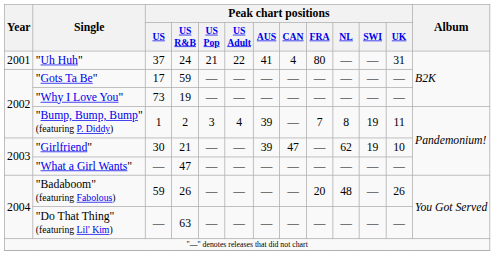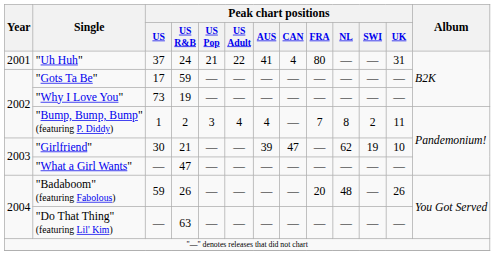 <table class="wikitable" style="text-align:center;">
 <tr>
 <th rowspan="2">Year</th>
 <th rowspan="2">Single</th>
 <th colspan="10">Peak chart positions</th>
 <th rowspan="2">Album</th>
 </tr>
 <tr style="font-size:smaller;">
 <th width="30"><a href='#'>US</a><br></th>
 <th width="30"><a href='#'>US R&B</a><br></th>
 <th width="30"><a href='#'>US Pop</a><br></th>
 <th width="30"><a href='#'>US Adult</a><br></th>
 <th width="30"><a href='#'>AUS</a><br></th>
 <th width="30"><a href='#'>CAN</a><br></th>
 <th width="30"><a href='#'>FRA</a><br></th>
 <th width="30"><a href='#'>NL</a><br></th>
 <th width="30"><a href='#'>SWI</a><br></th>
 <th width="30"><a href='#'>UK</a><br></th>
 </tr>
 <tr>
 <td rowspan="1">2001</td>
 <td align="left">"<a href='#'>Uh Huh</a>"</td>
 <td>37</td>
 <td>24</td>
 <td>21</td>
 <td>22</td>
 <td>41</td>
 <td>4</td>
 <td>80</td>
 <td>—</td>
 <td>—</td>
 <td>31</td>
 <td align="left" rowspan="3"><em>B2K</em></td>
 </tr>
 <tr>
 <td rowspan="3">2002</td>
 <td align="left">"<a href='#'>Gots Ta Be</a>"</td>
 <td>17</td>
 <td>59</td>
 <td>—</td>
 <td>—</td>
 <td>—</td>
 <td>—</td>
 <td>—</td>
 <td>—</td>
 <td>—</td>
 <td>—</td>
 </tr>
 <tr>
 <td align="left">"<a href='#'>Why I Love You</a>"</td>
 <td>73</td>
 <td>19</td>
 <td>—</td>
 <td>—</td>
 <td>—</td>
 <td>—</td>
 <td>—</td>
 <td>—</td>
 <td>—</td>
 <td>—</td>
 </tr>
 <tr>
 <td align="left">"<a href='#'>Bump, Bump, Bump</a>"<br><small>(featuring <a href='#'>P. Diddy</a>)</small></td>
 <td>1</td>
 <td>2</td>
 <td>3</td>
 <td>4</td>
-<td>39</td>
+<td>4</td>
 <td>—</td>
 <td>7</td>
 <td>8</td>
-<td>19</td>
+<td>2</td>
 <td>11</td>
 <td align="left" rowspan="3"><em>Pandemonium!</em></td>
 </tr>
 <tr>
 <td rowspan="2">2003</td>
 <td align="left">"<a href='#'>Girlfriend</a>"</td>
 <td>30</td>
 <td>21</td>
 <td>—</td>
 <td>—</td>
 <td>39</td>
 <td>47</td>
 <td>—</td>
 <td>62</td>
 <td>19</td>
 <td>10</td>
 </tr>
 <tr>
 <td align="left">"<a href='#'>What a Girl Wants</a>"</td>
 <td>—</td>
 <td>47</td>
 <td>—</td>
 <td>—</td>
 <td>—</td>
 <td>—</td>
 <td>—</td>
 <td>—</td>
 <td>—</td>
 <td>—</td>
 </tr>
 <tr>
 <td rowspan="2">2004</td>
 <td align="left">"Badaboom"<br><small>(featuring <a href='#'>Fabolous</a>)</small></td>
 <td>59</td>
 <td>26</td>
 <td>—</td>
 <td>—</td>
 <td>—</td>
 <td>—</td>
 <td>20</td>
 <td>48</td>
 <td>—</td>
 <td>26</td>
 <td rowspan="2"><em>You Got Served</em></td>
 </tr>
 <tr>
 <td align="left">"Do That Thing"<br><small>(featuring <a href='#'>Lil' Kim</a>)</small></td>
 <td>—</td>
 <td>63</td>
 <td>—</td>
 <td>—</td>
 <td>—</td>
 <td>—</td>
 <td>—</td>
 <td>—</td>
 <td>—</td>
 <td>—</td>
 </tr>
 <tr>
 <td colspan="15" style="font-size:8pt">"—" denotes releases that did not chart</td>
 </tr>
 <tr>
 </tr>
 </table>
